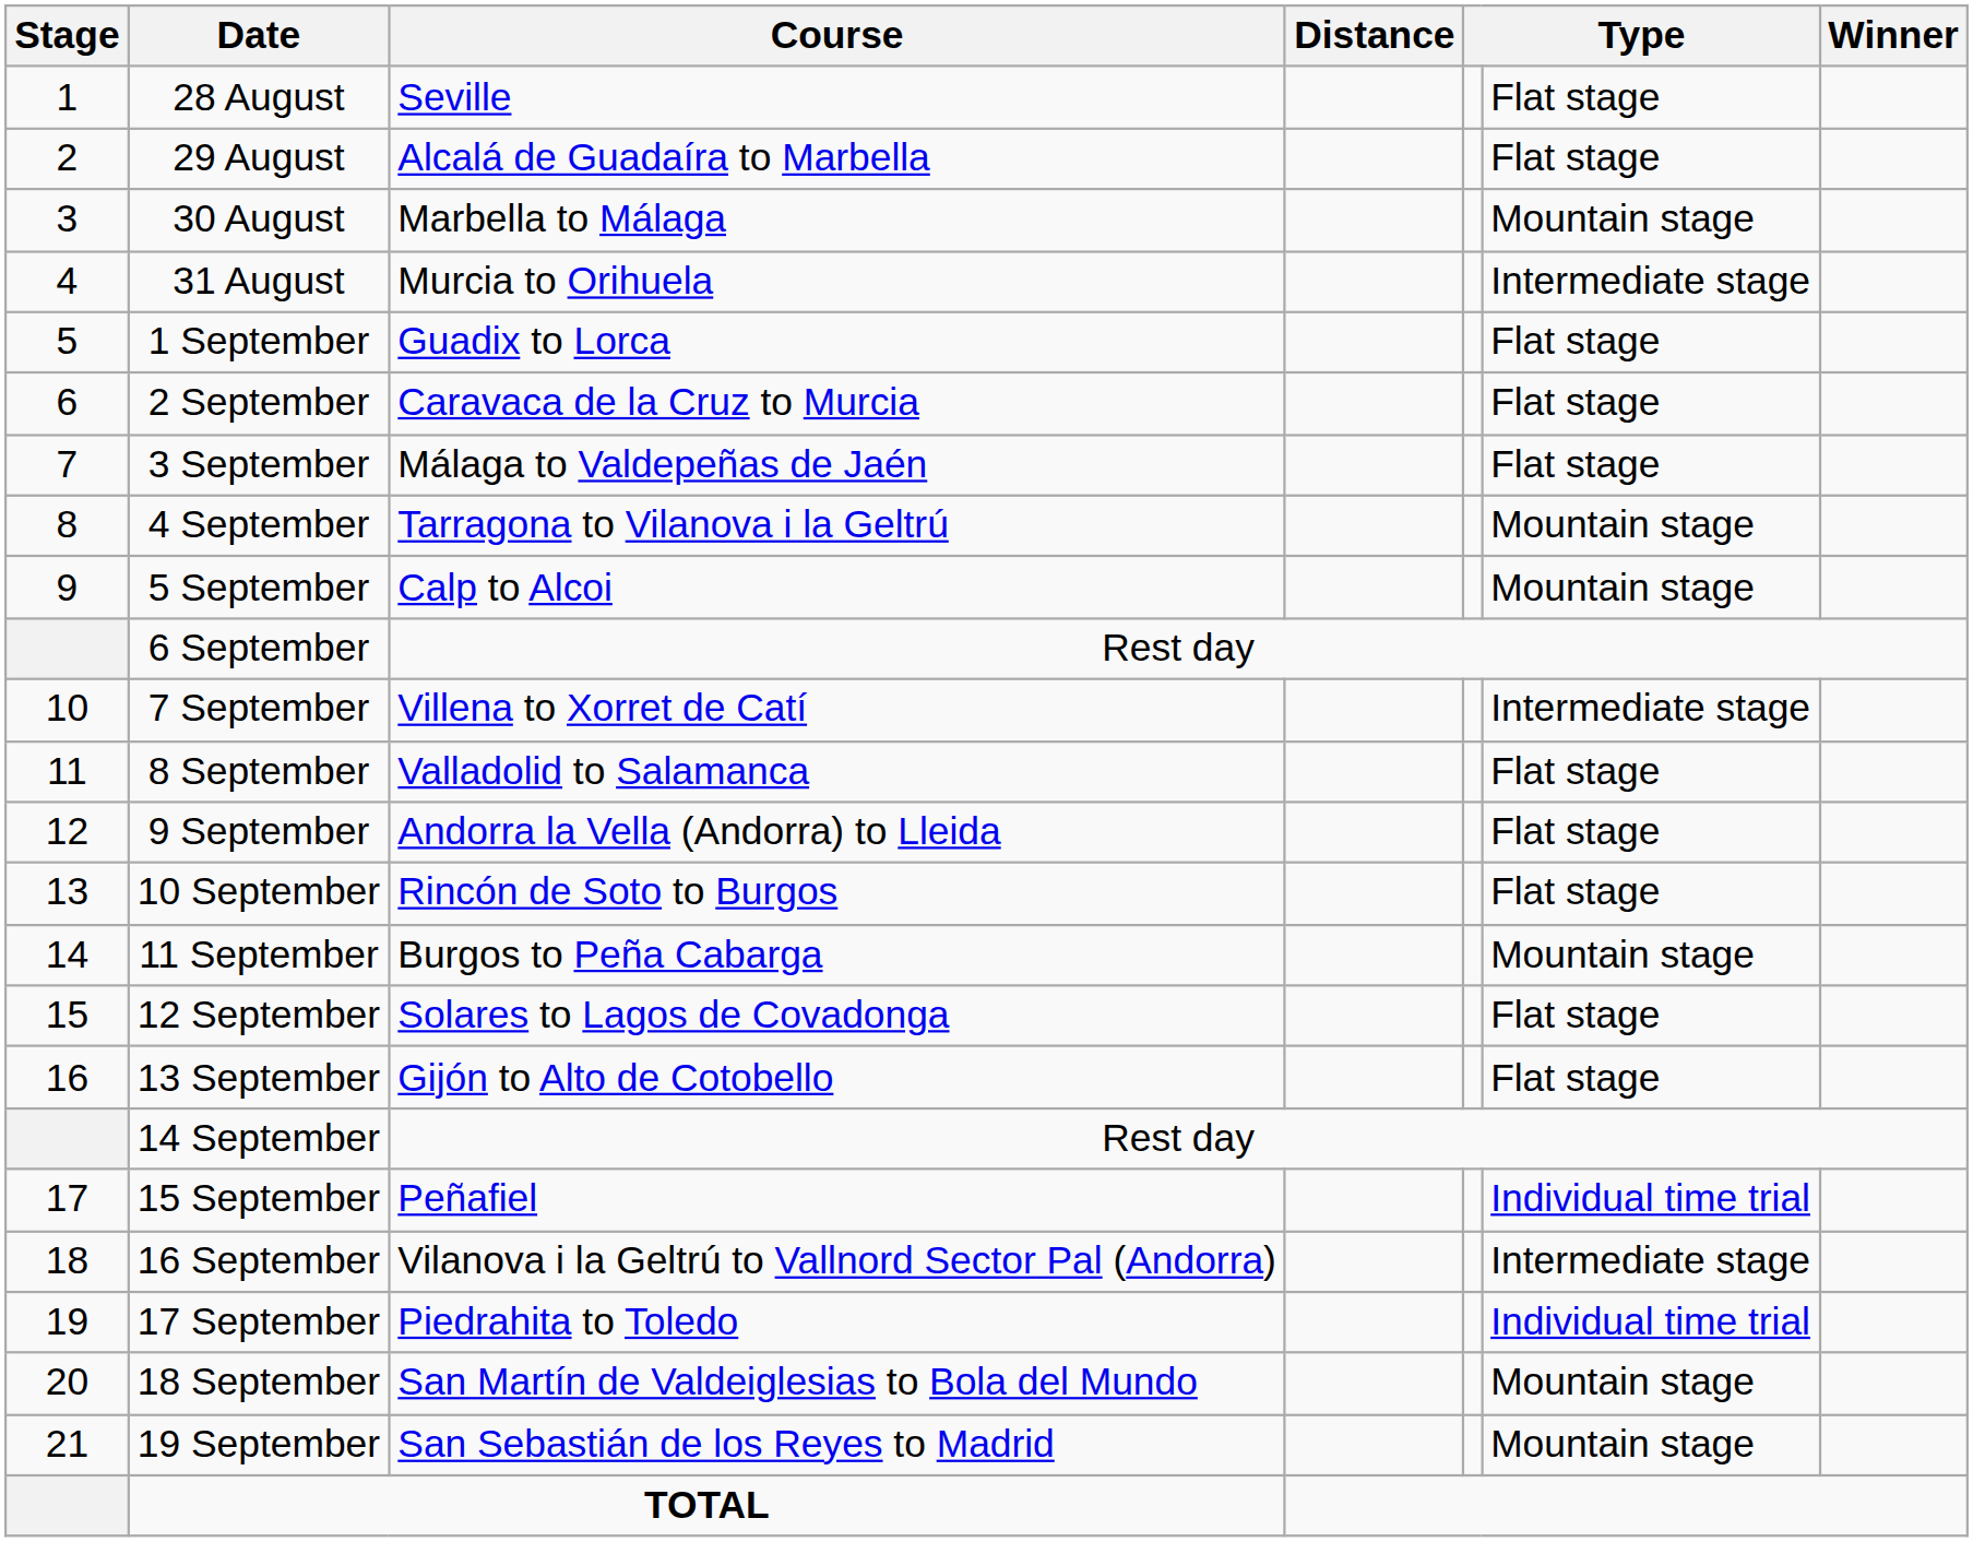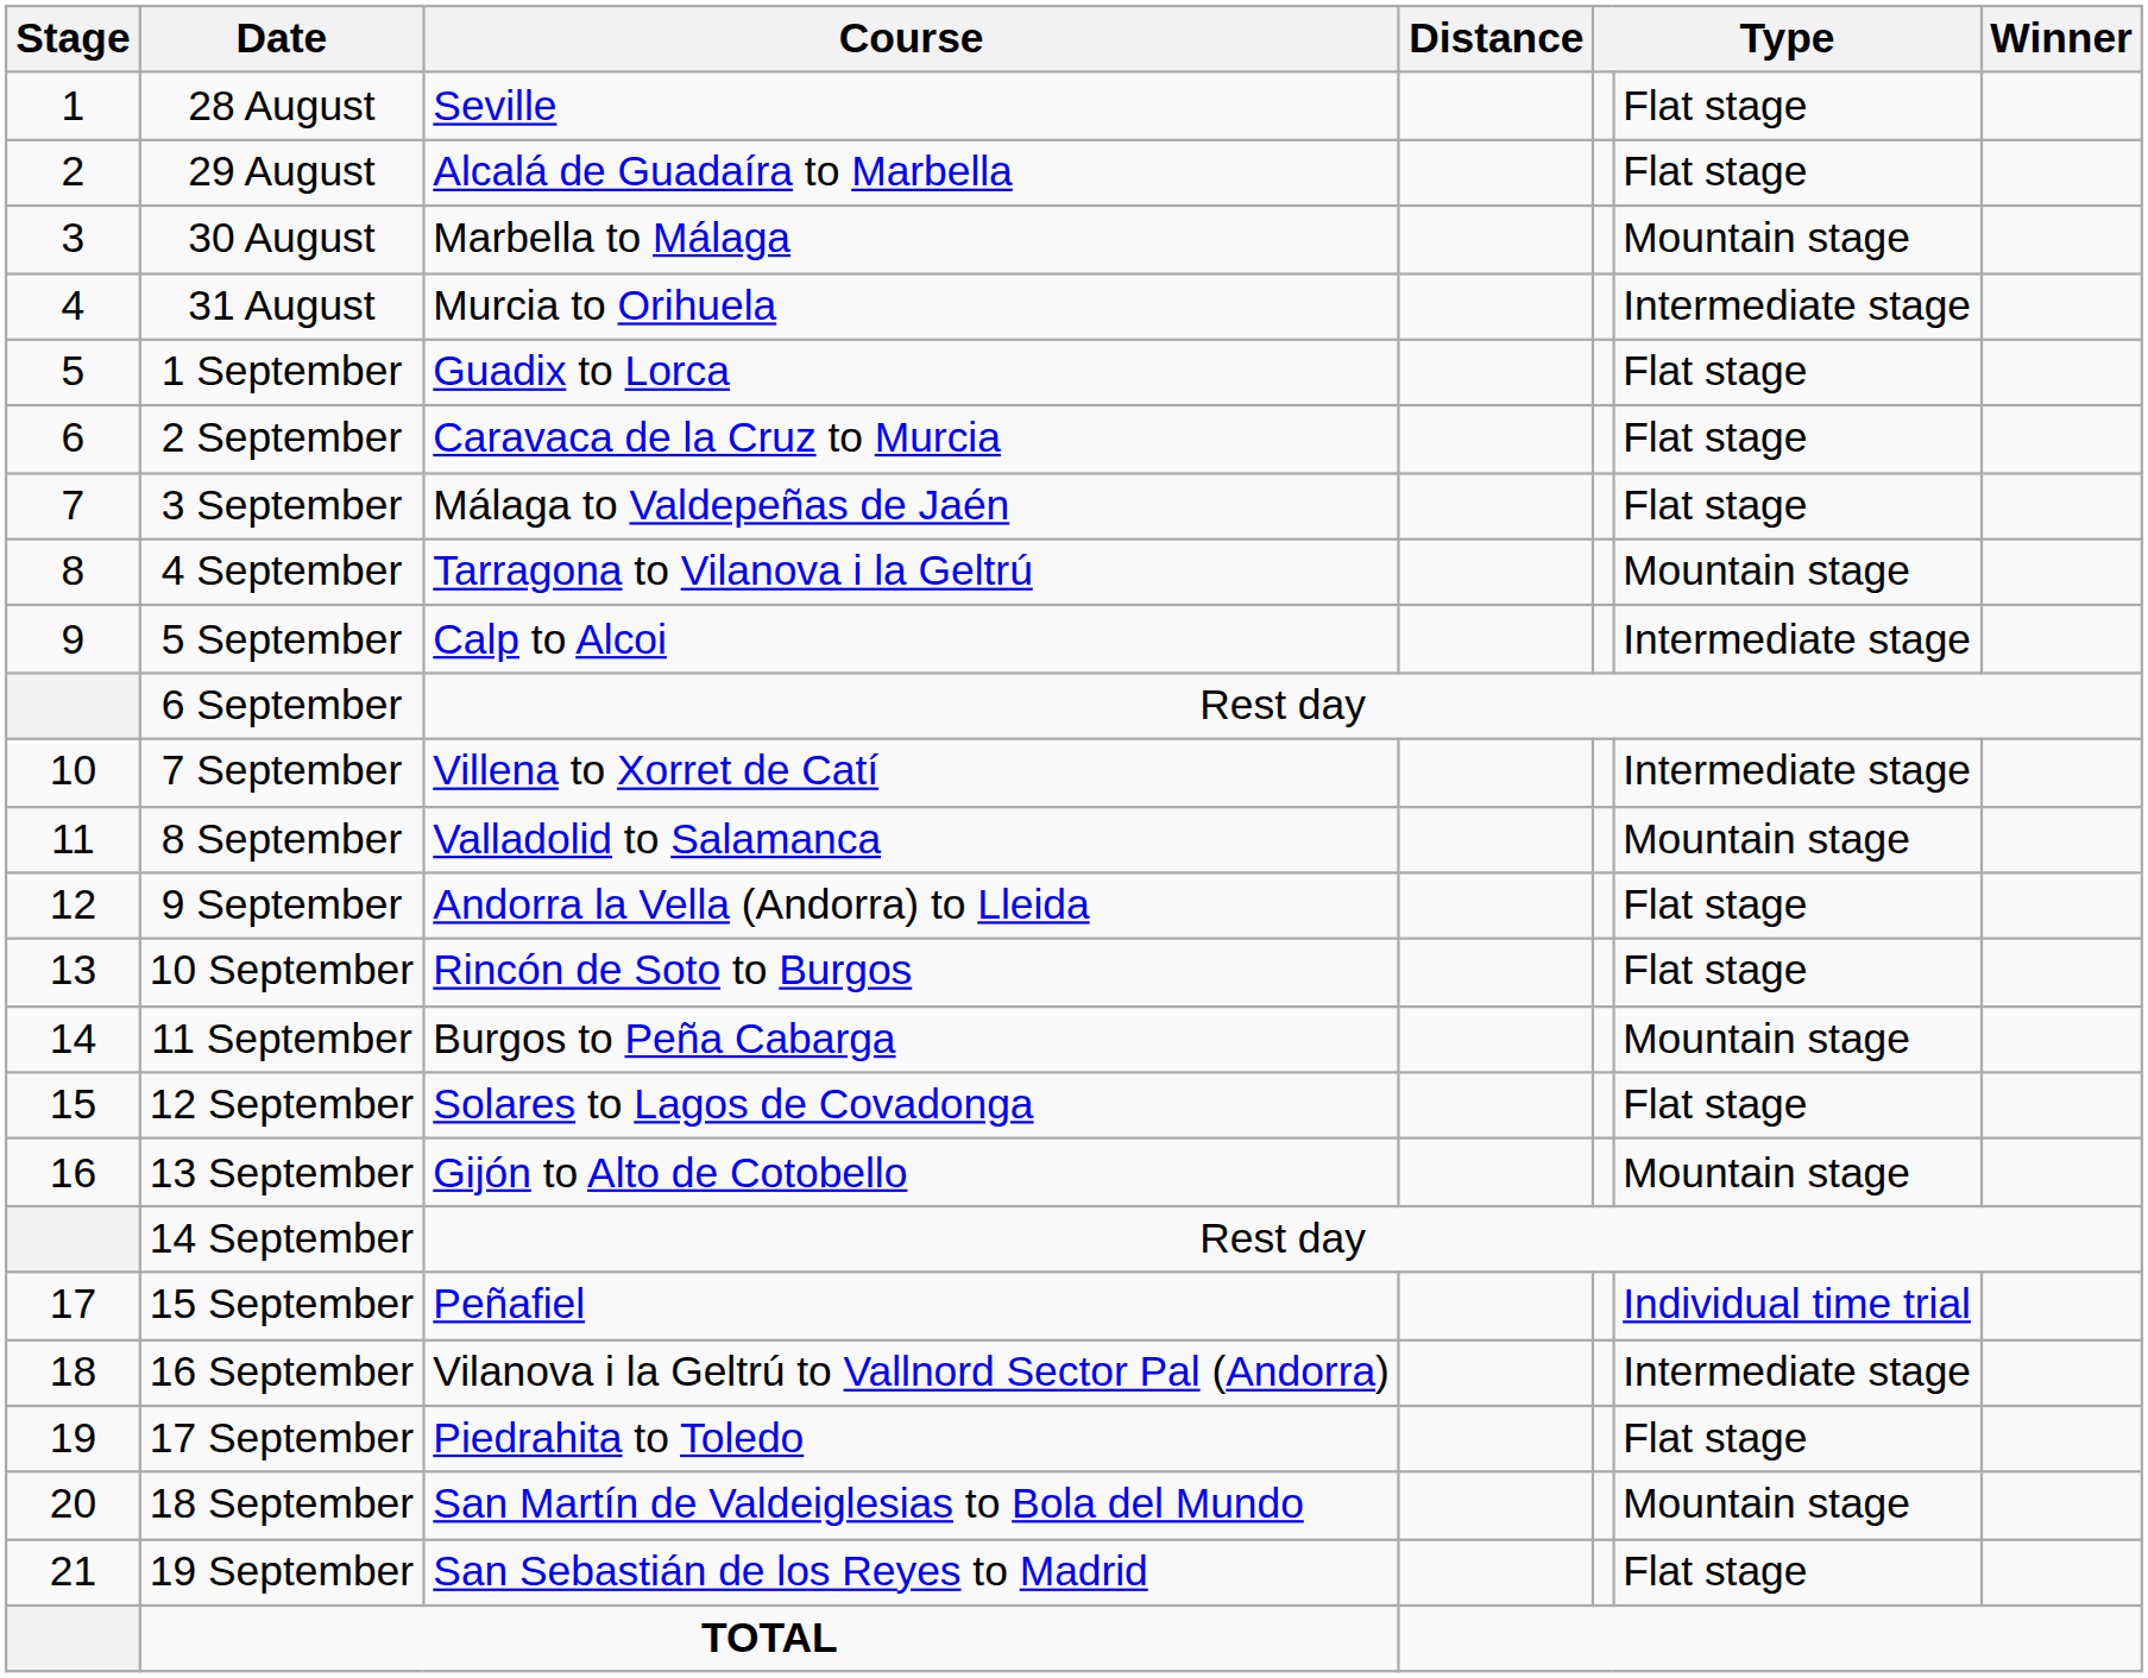 <table class="wikitable">
 <tr style="background:#efefef;">
 <th>Stage</th>
 <th>Date</th>
 <th>Course</th>
 <th>Distance</th>
 <th colspan="2">Type</th>
 <th>Winner</th>
 </tr>
 <tr>
 <td style="text-align:center;">1</td>
 <td style="text-align:center;">28 August</td>
 <td><a href='#'>Seville</a></td>
 <td style="text-align:center;"></td>
 <td style="text-align:center;"></td>
 <td>Flat stage</td>
 <td></td>
 </tr>
 <tr>
 <td style="text-align:center;">2</td>
 <td style="text-align:center;">29 August</td>
 <td><a href='#'>Alcalá de Guadaíra</a> to <a href='#'>Marbella</a></td>
 <td style="text-align:center;"></td>
 <td style="text-align:center;"></td>
 <td>Flat stage</td>
 <td></td>
 </tr>
 <tr>
 <td style="text-align:center;">3</td>
 <td style="text-align:center;">30 August</td>
 <td>Marbella to <a href='#'>Málaga</a></td>
 <td style="text-align:center;"></td>
 <td style="text-align:center;"></td>
 <td>Mountain stage</td>
 <td></td>
 </tr>
 <tr>
 <td style="text-align:center;">4</td>
 <td style="text-align:center;">31 August</td>
 <td>Murcia to <a href='#'>Orihuela</a></td>
 <td style="text-align:center;"></td>
 <td style="text-align:center;"></td>
 <td>Intermediate stage</td>
 <td></td>
 </tr>
 <tr>
 <td style="text-align:center;">5</td>
 <td style="text-align:center;">1 September</td>
 <td><a href='#'>Guadix</a> to <a href='#'>Lorca</a></td>
 <td style="text-align:center;"></td>
 <td style="text-align:center;"></td>
 <td>Flat stage</td>
 <td></td>
 </tr>
 <tr>
 <td style="text-align:center;">6</td>
 <td style="text-align:center;">2 September</td>
 <td><a href='#'>Caravaca de la Cruz</a> to <a href='#'>Murcia</a></td>
 <td style="text-align:center;"></td>
 <td style="text-align:center;"></td>
 <td>Flat stage</td>
 <td></td>
 </tr>
 <tr>
 <td style="text-align:center;">7</td>
 <td style="text-align:center;">3 September</td>
 <td>Málaga to <a href='#'>Valdepeñas de Jaén</a></td>
 <td style="text-align:center;"></td>
 <td style="text-align:center;"></td>
 <td>Flat stage</td>
 <td></td>
 </tr>
 <tr>
 <td style="text-align:center;">8</td>
 <td style="text-align:center;">4 September</td>
 <td><a href='#'>Tarragona</a> to <a href='#'>Vilanova i la Geltrú</a></td>
 <td style="text-align:center;"></td>
 <td style="text-align:center;"></td>
 <td>Mountain stage</td>
 <td></td>
 </tr>
 <tr>
 <td style="text-align:center;">9</td>
 <td style="text-align:center;">5 September</td>
 <td><a href='#'>Calp</a> to <a href='#'>Alcoi</a></td>
 <td style="text-align:center;"></td>
 <td style="text-align:center;"></td>
-<td>Mountain stage</td>
+<td>Intermediate stage</td>
 <td></td>
 </tr>
 <tr>
 <th></th>
 <td style="text-align:center;">6 September</td>
 <td colspan="6" style="text-align:center;">Rest day</td>
 </tr>
 <tr>
 <td style="text-align:center;">10</td>
 <td style="text-align:center;">7 September</td>
 <td><a href='#'>Villena</a> to <a href='#'>Xorret de Catí</a></td>
 <td style="text-align:center;"></td>
 <td style="text-align:center;"></td>
 <td>Intermediate stage</td>
 <td></td>
 </tr>
 <tr>
 <td style="text-align:center;">11</td>
 <td style="text-align:center;">8 September</td>
 <td><a href='#'>Valladolid</a> to <a href='#'>Salamanca</a></td>
 <td style="text-align:center;"></td>
 <td style="text-align:center;"></td>
-<td>Flat stage</td>
+<td>Mountain stage</td>
 <td></td>
 </tr>
 <tr>
 <td style="text-align:center;">12</td>
 <td style="text-align:center;">9 September</td>
 <td><a href='#'>Andorra la Vella</a> (Andorra) to <a href='#'>Lleida</a></td>
 <td style="text-align:center;"></td>
 <td style="text-align:center;"></td>
 <td>Flat stage</td>
 <td></td>
 </tr>
 <tr>
 <td style="text-align:center;">13</td>
 <td style="text-align:center;">10 September</td>
 <td><a href='#'>Rincón de Soto</a> to <a href='#'>Burgos</a></td>
 <td style="text-align:center;"></td>
 <td style="text-align:center;"></td>
 <td>Flat stage</td>
 <td></td>
 </tr>
 <tr>
 <td style="text-align:center;">14</td>
 <td style="text-align:center;">11 September</td>
 <td>Burgos to <a href='#'>Peña Cabarga</a></td>
 <td style="text-align:center;"></td>
 <td style="text-align:center;"></td>
 <td>Mountain stage</td>
 <td></td>
 </tr>
 <tr>
 <td style="text-align:center;">15</td>
 <td style="text-align:center;">12 September</td>
 <td><a href='#'>Solares</a> to <a href='#'>Lagos de Covadonga</a></td>
 <td style="text-align:center;"></td>
 <td style="text-align:center;"></td>
 <td>Flat stage</td>
 <td><s></s></td>
 </tr>
 <tr>
 <td style="text-align:center;">16</td>
 <td style="text-align:center;">13 September</td>
 <td><a href='#'>Gijón</a> to <a href='#'>Alto de Cotobello</a></td>
 <td style="text-align:center;"></td>
 <td style="text-align:center;"></td>
-<td>Flat stage</td>
+<td>Mountain stage</td>
 <td></td>
 </tr>
 <tr>
 <th></th>
 <td style="text-align:center;">14 September</td>
 <td colspan="6" style="text-align:center;">Rest day</td>
 </tr>
 <tr>
 <td style="text-align:center;">17</td>
 <td style="text-align:center;">15 September</td>
 <td><a href='#'>Peñafiel</a></td>
 <td style="text-align:center;"></td>
 <td style="text-align:center;"></td>
 <td><a href='#'>Individual time trial</a></td>
 <td></td>
 </tr>
 <tr>
 <td style="text-align:center;">18</td>
 <td style="text-align:center;">16 September</td>
 <td>Vilanova i la Geltrú to <a href='#'>Vallnord Sector Pal</a> (<a href='#'>Andorra</a>)</td>
 <td style="text-align:center;"></td>
 <td></td>
 <td>Intermediate stage</td>
 <td></td>
 </tr>
 <tr>
 <td style="text-align:center;">19</td>
 <td style="text-align:center;">17 September</td>
 <td><a href='#'>Piedrahita</a> to <a href='#'>Toledo</a></td>
 <td style="text-align:center;"></td>
 <td></td>
-<td><a href='#'>Individual time trial</a></td>
+<td>Flat stage</td>
 <td></td>
 </tr>
 <tr>
 <td style="text-align:center;">20</td>
 <td style="text-align:center;">18 September</td>
 <td><a href='#'>San Martín de Valdeiglesias</a> to <a href='#'>Bola del Mundo</a></td>
 <td style="text-align:center;"></td>
 <td style="text-align:center;"></td>
 <td>Mountain stage</td>
 <td></td>
 </tr>
 <tr>
 <td style="text-align:center;">21</td>
 <td style="text-align:center;">19 September</td>
 <td><a href='#'>San Sebastián de los Reyes</a> to <a href='#'>Madrid</a></td>
 <td style="text-align:center;"></td>
 <td></td>
-<td>Mountain stage</td>
+<td>Flat stage</td>
 <td></td>
 </tr>
 <tr>
 <th></th>
 <td colspan="2" style="text-align:center;"><strong>TOTAL</strong></td>
 <td colspan="5" style="text-align:center;"></td>
 </tr>
 </table>
